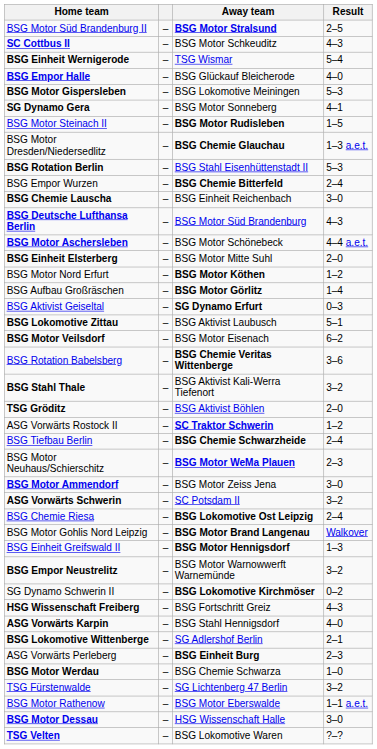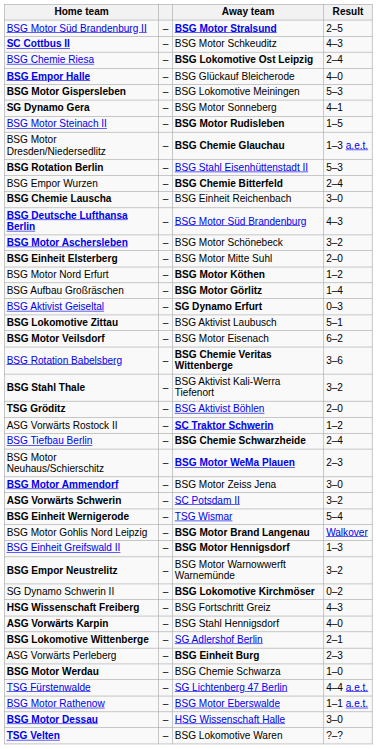 <table class="wikitable" style="width:585px;" border="1">
 <tr>
 <th style="width:250px;" align="left">Home team</th>
 <th style="width:15px;"></th>
 <th style="width:250px;" align="left">Away team</th>
 <th style="width:70px;" align="center;">Result</th>
 </tr>
 <tr>
 <td><a href='#'>BSG Motor Süd Brandenburg II</a></td>
 <td align="center">–</td>
 <td><strong><a href='#'>BSG Motor Stralsund</a></strong></td>
 <td>2–5</td>
 </tr>
 <tr>
 <td><strong><a href='#'>SC Cottbus II</a></strong></td>
 <td align="center">–</td>
 <td>BSG Motor Schkeuditz</td>
 <td>4–3</td>
 </tr>
 <tr>
-<td><strong>BSG Einheit Wernigerode</strong></td>
+<td><a href='#'>BSG Chemie Riesa</a></td>
 <td align="center">–</td>
-<td><a href='#'>TSG Wismar</a></td>
-<td>5–4</td>
+<td><strong>BSG Lokomotive Ost Leipzig</strong></td>
+<td>2–4</td>
 </tr>
 <tr>
 <td><strong><a href='#'>BSG Empor Halle</a></strong></td>
 <td align="center">–</td>
 <td>BSG Glückauf Bleicherode</td>
 <td>4–0</td>
 </tr>
 <tr>
 <td><strong>BSG Motor Gispersleben</strong></td>
 <td align="center">–</td>
 <td>BSG Lokomotive Meiningen</td>
 <td>5–3</td>
 </tr>
 <tr>
 <td><strong>SG Dynamo Gera</strong></td>
 <td align="center">–</td>
 <td>BSG Motor Sonneberg</td>
 <td>4–1</td>
 </tr>
 <tr>
 <td><a href='#'>BSG Motor Steinach II</a></td>
 <td align="center">–</td>
 <td><strong>BSG Motor Rudisleben</strong></td>
 <td>1–5</td>
 </tr>
 <tr>
 <td>BSG Motor Dresden/Niedersedlitz</td>
 <td align="center">–</td>
 <td><strong>BSG Chemie Glauchau</strong></td>
 <td>1–3 <a href='#'>a.e.t.</a></td>
 </tr>
 <tr>
 <td><strong>BSG Rotation Berlin</strong></td>
 <td align="center">–</td>
 <td><a href='#'>BSG Stahl Eisenhüttenstadt II</a></td>
 <td>5–3</td>
 </tr>
 <tr>
 <td>BSG Empor Wurzen</td>
 <td align="center">–</td>
 <td><strong>BSG Chemie Bitterfeld</strong></td>
 <td>2–4</td>
 </tr>
 <tr>
 <td><strong>BSG Chemie Lauscha</strong></td>
 <td align="center">–</td>
 <td>BSG Einheit Reichenbach</td>
 <td>3–0</td>
 </tr>
 <tr>
 <td><strong><a href='#'>BSG Deutsche Lufthansa Berlin</a></strong></td>
 <td align="center">–</td>
 <td><a href='#'>BSG Motor Süd Brandenburg</a></td>
 <td>4–3</td>
 </tr>
 <tr>
 <td><strong><a href='#'>BSG Motor Aschersleben</a></strong></td>
 <td align="center">–</td>
 <td>BSG Motor Schönebeck</td>
-<td>4–4 <a href='#'>a.e.t.</a></td>
+<td>3–2</td>
 </tr>
 <tr>
 <td><strong>BSG Einheit Elsterberg</strong></td>
 <td align="center">–</td>
 <td>BSG Motor Mitte Suhl</td>
 <td>2–0</td>
 </tr>
 <tr>
 <td>BSG Motor Nord Erfurt</td>
 <td align="center">–</td>
 <td><strong>BSG Motor Köthen</strong></td>
 <td>1–2</td>
 </tr>
 <tr>
 <td>BSG Aufbau Großräschen</td>
 <td align="center">–</td>
 <td><strong>BSG Motor Görlitz</strong></td>
 <td>1–4</td>
 </tr>
 <tr>
 <td><a href='#'>BSG Aktivist Geiseltal</a></td>
 <td align="center">–</td>
 <td><strong>SG Dynamo Erfurt</strong></td>
 <td>0–3</td>
 </tr>
 <tr>
 <td><strong>BSG Lokomotive Zittau</strong></td>
 <td align="center">–</td>
 <td>BSG Aktivist Laubusch</td>
 <td>5–1</td>
 </tr>
 <tr>
 <td><strong>BSG Motor Veilsdorf</strong></td>
 <td align="center">–</td>
 <td>BSG Motor Eisenach</td>
 <td>6–2</td>
 </tr>
 <tr>
 <td><a href='#'>BSG Rotation Babelsberg</a></td>
 <td align="center">–</td>
 <td><strong>BSG Chemie Veritas Wittenberge</strong></td>
 <td>3–6</td>
 </tr>
 <tr>
 <td><strong>BSG Stahl Thale</strong></td>
 <td align="center">–</td>
 <td>BSG Aktivist Kali-Werra Tiefenort</td>
 <td>3–2</td>
 </tr>
 <tr>
 <td><strong>TSG Gröditz</strong></td>
 <td align="center">–</td>
 <td><a href='#'>BSG Aktivist Böhlen</a></td>
 <td>2–0</td>
 </tr>
 <tr>
 <td>ASG Vorwärts Rostock II</td>
 <td align="center">–</td>
 <td><strong><a href='#'>SC Traktor Schwerin</a></strong></td>
 <td>1–2</td>
 </tr>
 <tr>
 <td><a href='#'>BSG Tiefbau Berlin</a></td>
 <td align="center">–</td>
 <td><strong>BSG Chemie Schwarzheide</strong></td>
 <td>2–4</td>
 </tr>
 <tr>
 <td>BSG Motor Neuhaus/Schierschitz</td>
 <td align="center">–</td>
 <td><strong><a href='#'>BSG Motor WeMa Plauen</a></strong></td>
 <td>2–3</td>
 </tr>
 <tr>
 <td><strong><a href='#'>BSG Motor Ammendorf</a></strong></td>
 <td align="center">–</td>
 <td>BSG Motor Zeiss Jena</td>
 <td>3–0</td>
 </tr>
 <tr>
 <td><strong>ASG Vorwärts Schwerin</strong></td>
 <td align="center">–</td>
 <td><a href='#'>SC Potsdam II</a></td>
 <td>3–2</td>
 </tr>
 <tr>
-<td><a href='#'>BSG Chemie Riesa</a></td>
+<td><strong>BSG Einheit Wernigerode</strong></td>
 <td align="center">–</td>
-<td><strong>BSG Lokomotive Ost Leipzig</strong></td>
-<td>2–4</td>
+<td><a href='#'>TSG Wismar</a></td>
+<td>5–4</td>
 </tr>
 <tr>
 <td>BSG Motor Gohlis Nord Leipzig</td>
 <td align="center">–</td>
 <td><strong>BSG Motor Brand Langenau</strong></td>
 <td><a href='#'>Walkover</a></td>
 </tr>
 <tr>
 <td><a href='#'>BSG Einheit Greifswald II</a></td>
 <td align="center">–</td>
 <td><strong>BSG Motor Hennigsdorf</strong></td>
 <td>1–3</td>
 </tr>
 <tr>
 <td><strong>BSG Empor Neustrelitz</strong></td>
 <td align="center">–</td>
 <td>BSG Motor Warnowwerft Warnemünde</td>
 <td>3–2</td>
 </tr>
 <tr>
 <td>SG Dynamo Schwerin II</td>
 <td align="center">–</td>
 <td><strong>BSG Lokomotive Kirchmöser</strong></td>
 <td>0–2</td>
 </tr>
 <tr>
 <td><strong>HSG Wissenschaft Freiberg</strong></td>
 <td align="center">–</td>
 <td>BSG Fortschritt Greiz</td>
 <td>4–3</td>
 </tr>
 <tr>
 <td><strong>ASG Vorwärts Karpin</strong></td>
 <td align="center">–</td>
 <td>BSG Stahl Hennigsdorf</td>
 <td>4–0</td>
 </tr>
 <tr>
 <td><strong>BSG Lokomotive Wittenberge</strong></td>
 <td align="center">–</td>
 <td><a href='#'>SG Adlershof Berlin</a></td>
 <td>2–1</td>
 </tr>
 <tr>
 <td>ASG Vorwärts Perleberg</td>
 <td align="center">–</td>
 <td><strong>BSG Einheit Burg</strong></td>
 <td>2–3</td>
 </tr>
 <tr>
 <td><strong>BSG Motor Werdau</strong></td>
 <td align="center">–</td>
 <td>BSG Chemie Schwarza</td>
 <td>1–0</td>
 </tr>
 <tr>
 <td><a href='#'>TSG Fürstenwalde</a></td>
 <td align="center">–</td>
 <td><a href='#'>SG Lichtenberg 47 Berlin</a></td>
-<td>3–2</td>
+<td>4–4 <a href='#'>a.e.t.</a></td>
 </tr>
 <tr>
 <td><a href='#'>BSG Motor Rathenow</a></td>
 <td align="center">–</td>
 <td><a href='#'>BSG Motor Eberswalde</a></td>
 <td>1–1 <a href='#'>a.e.t.</a></td>
 </tr>
 <tr>
 <td><strong><a href='#'>BSG Motor Dessau</a></strong></td>
 <td align="center">–</td>
 <td><a href='#'>HSG Wissenschaft Halle</a></td>
 <td>3–0</td>
 </tr>
 <tr>
 <td><strong><a href='#'>TSG Velten</a></strong></td>
 <td align="center">–</td>
 <td>BSG Lokomotive Waren</td>
 <td>?–?</td>
 </tr>
 </table>
